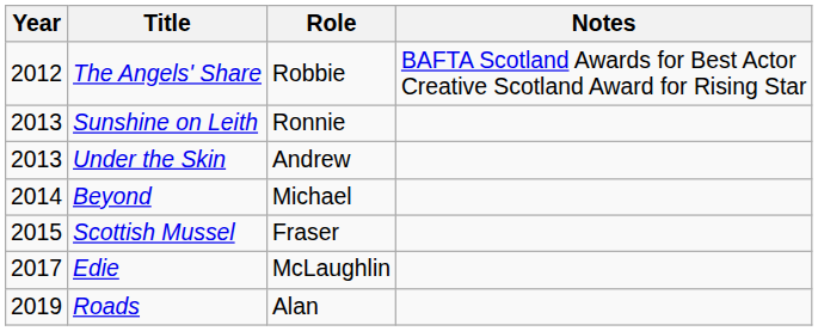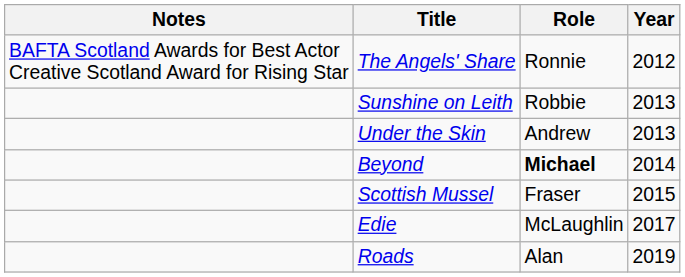 <table class="wikitable">
 <tr>
-<th>Year</th>
+<th>Notes</th>
 <th>Title</th>
 <th>Role</th>
-<th>Notes</th>
+<th>Year</th>
 </tr>
 <tr>
+<td><a href='#'>BAFTA Scotland</a> Awards for Best Actor <br> Creative Scotland Award for Rising Star</td>
+<td><em><a href='#'>The Angels' Share</a></em></td>
+<td>Ronnie</td>
 <td>2012</td>
-<td><em><a href='#'>The Angels' Share</a></em></td>
-<td>Robbie</td>
-<td><a href='#'>BAFTA Scotland</a> Awards for Best Actor <br> Creative Scotland Award for Rising Star</td>
 </tr>
 <tr>
+<td></td>
+<td><em><a href='#'>Sunshine on Leith</a></em></td>
+<td>Robbie</td>
 <td>2013</td>
-<td><em><a href='#'>Sunshine on Leith</a></em></td>
-<td>Ronnie</td>
-<td></td>
 </tr>
 <tr>
-<td>2013</td>
+<td></td>
 <td><em><a href='#'>Under the Skin</a></em></td>
 <td>Andrew</td>
-<td></td>
+<td>2013</td>
 </tr>
 <tr>
+<td></td>
+<td><em><a href='#'>Beyond</a></em></td>
+<td><strong>Michael</strong></td>
 <td>2014</td>
-<td><em><a href='#'>Beyond</a></em></td>
-<td>Michael</td>
-<td></td>
 </tr>
 <tr>
-<td>2015</td>
+<td></td>
 <td><em><a href='#'>Scottish Mussel</a></em></td>
 <td>Fraser</td>
-<td></td>
+<td>2015</td>
 </tr>
 <tr>
-<td>2017</td>
+<td></td>
 <td><em><a href='#'>Edie</a></em></td>
 <td>McLaughlin</td>
-<td></td>
+<td>2017</td>
 </tr>
 <tr>
-<td>2019</td>
+<td></td>
 <td><em><a href='#'>Roads</a></em></td>
 <td>Alan</td>
-<td></td>
+<td>2019</td>
 </tr>
 </table>
